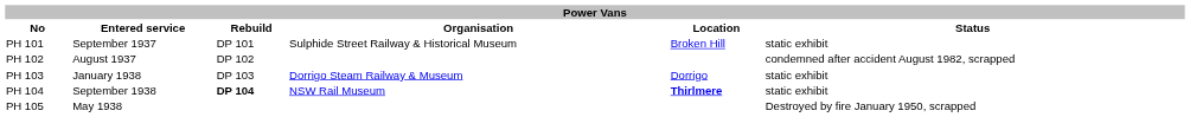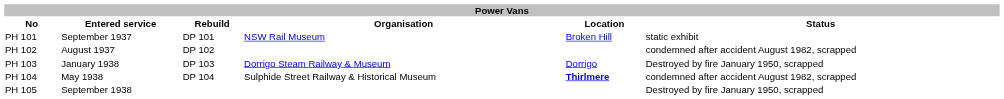 <table class="toccolours" style="width: 100%; font-size:95%;">
 <tr>
 <th colspan="9" bgcolor="silver">Power Vans</th>
 </tr>
 <tr>
 <th>No</th>
 <th>Entered service</th>
 <th>Rebuild</th>
 <th>Organisation</th>
 <th>Location</th>
 <th>Status</th>
 </tr>
 <tr -style="background:#E5E5FF">
 <td>PH 101</td>
 <td>September 1937</td>
 <td>DP 101</td>
-<td>Sulphide Street Railway & Historical Museum</td>
+<td><a href='#'>NSW Rail Museum</a></td>
 <td><a href='#'>Broken Hill</a></td>
 <td>static exhibit</td>
 <td></td>
 </tr>
 <tr -style="background:#E5E5FF">
 <td>PH 102</td>
 <td>August 1937</td>
 <td>DP 102</td>
 <td></td>
 <td></td>
 <td>condemned after accident August 1982, scrapped</td>
 <td></td>
 </tr>
 <tr -style="background:#E5E5FF">
 <td>PH 103</td>
 <td>January 1938</td>
 <td>DP 103</td>
 <td><a href='#'>Dorrigo Steam Railway & Museum</a></td>
 <td><a href='#'>Dorrigo</a></td>
-<td>static exhibit</td>
+<td>Destroyed by fire January 1950, scrapped</td>
 <td></td>
 </tr>
 <tr -style="background:#E5E5FF">
 <td>PH 104</td>
-<td>September 1938</td>
-<td><strong>DP 104</strong></td>
-<td><a href='#'>NSW Rail Museum</a></td>
+<td>May 1938</td>
+<td>DP 104</td>
+<td>Sulphide Street Railway & Historical Museum</td>
 <td><strong><a href='#'>Thirlmere</a></strong></td>
-<td>static exhibit</td>
+<td>condemned after accident August 1982, scrapped</td>
 <td></td>
 </tr>
 <tr -style="background:#E5E5FF">
 <td>PH 105</td>
-<td>May 1938</td>
+<td>September 1938</td>
 <td></td>
 <td></td>
 <td></td>
 <td>Destroyed by fire January 1950, scrapped</td>
 <td></td>
 </tr>
 </table>
